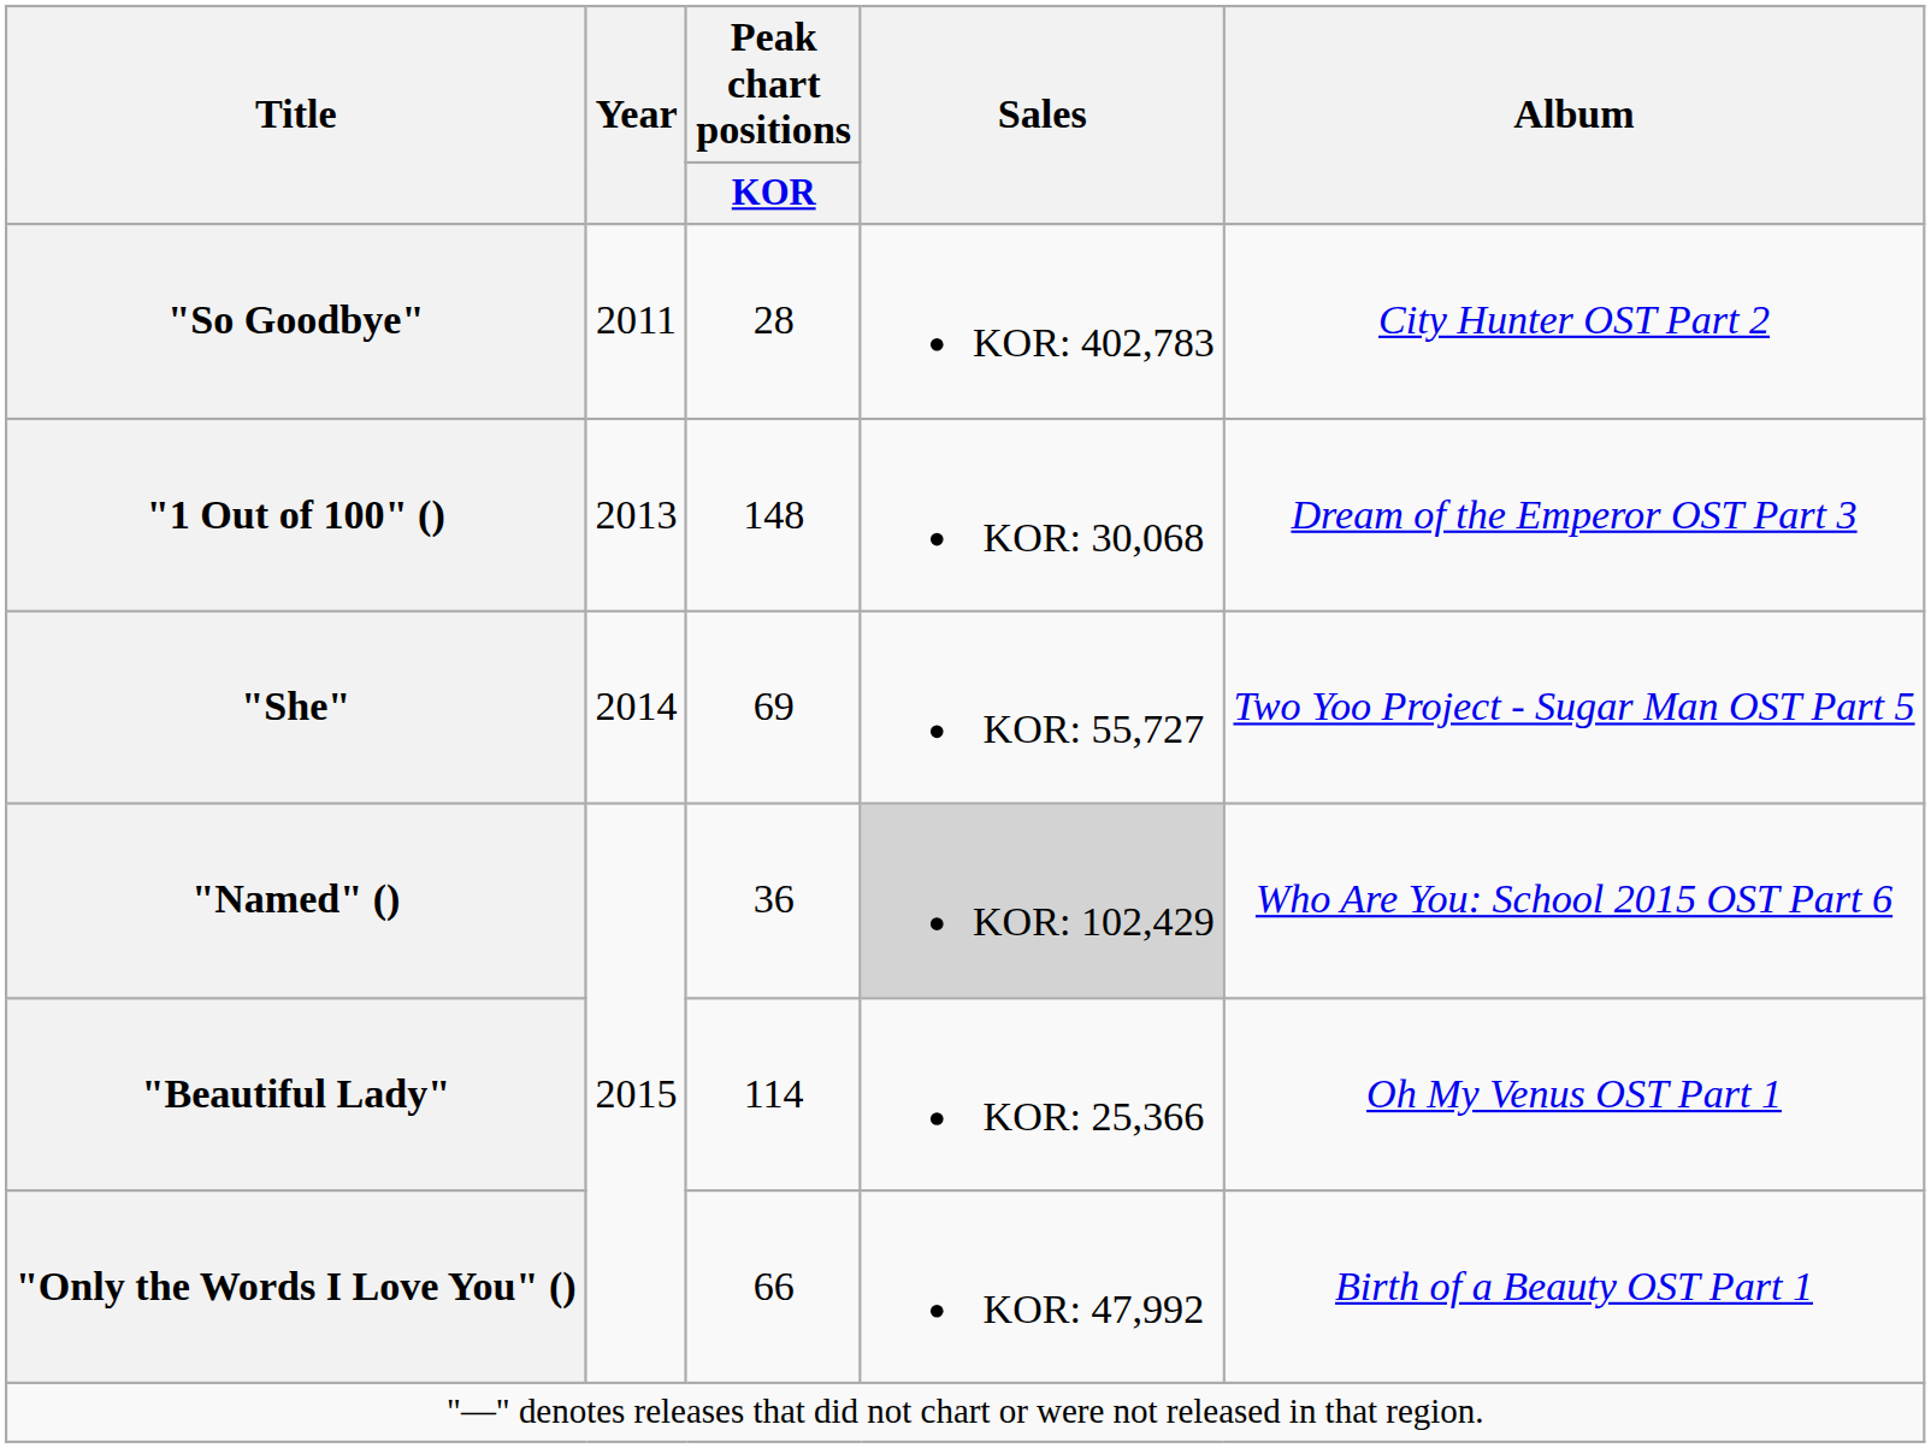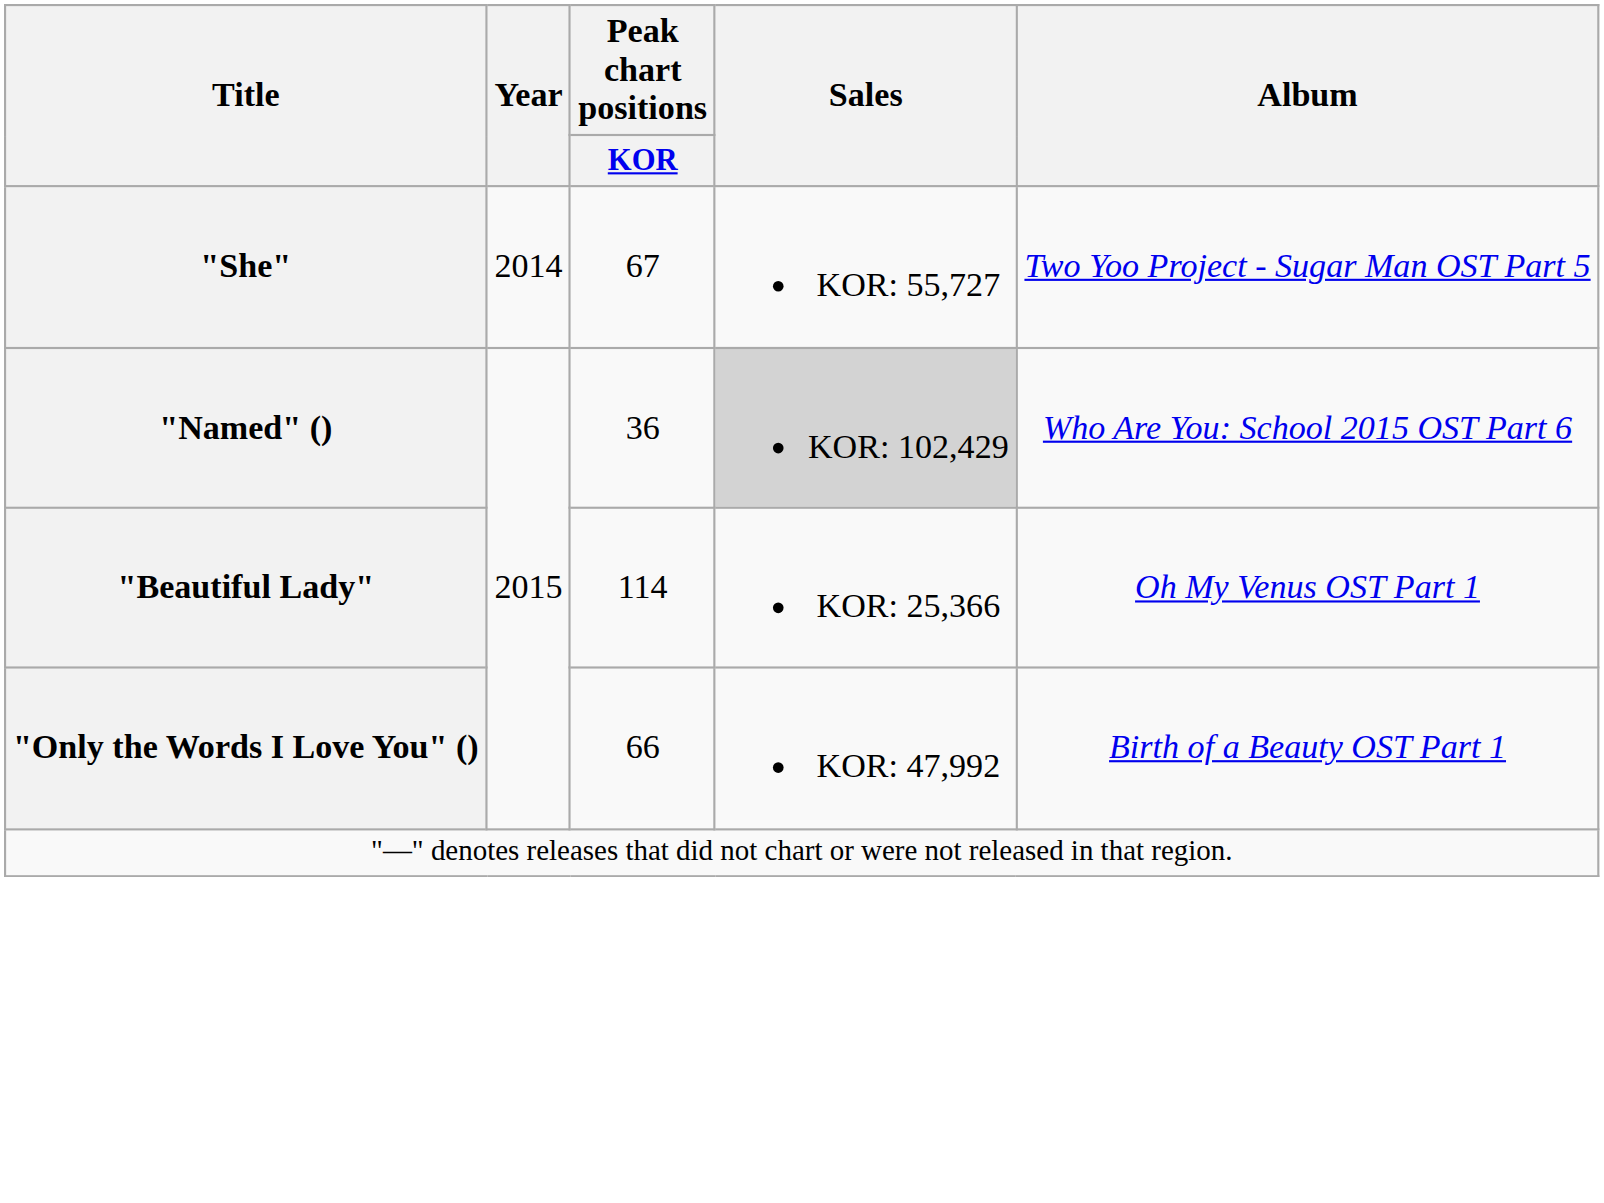 <table class="wikitable plainrowheaders" style="text-align:center;">
 <tr>
 <th scope="col" rowspan="2">Title</th>
 <th scope="col" rowspan="2">Year</th>
 <th scope="col" colspan="1">Peak chart positions</th>
 <th scope="col" rowspan="2">Sales</th>
 <th scope="col" rowspan="2">Album</th>
 </tr>
 <tr>
 <th scope="col" style="width:3em;font-size:90%;"><a href='#'>KOR</a><br></th>
 </tr>
 <tr>
-<th scope="row">"So Goodbye"</th>
-<td>2011</td>
-<td>28</td>
-<td><br><ul><li>KOR: 402,783</li></ul></td>
-<td><em><a href='#'>City Hunter OST Part 2</a></em></td>
-</tr>
-<tr>
-<th scope="row">"1 Out of 100" ()</th>
-<td>2013</td>
-<td>148</td>
-<td><br><ul><li>KOR: 30,068</li></ul></td>
-<td><em><a href='#'>Dream of the Emperor OST Part 3</a></em></td>
-</tr>
-<tr>
 <th scope="row">"She"</th>
 <td>2014</td>
-<td>69</td>
+<td>67</td>
 <td><br><ul><li>KOR: 55,727</li></ul></td>
 <td><em><a href='#'>Two Yoo Project - Sugar Man OST Part 5</a></em></td>
 </tr>
 <tr>
 <th scope="row">"Named" ()<br></th>
 <td rowspan="3">2015</td>
 <td>36</td>
 <td style="background: lightgrey;"><br><ul><li>KOR: 102,429</li></ul></td>
 <td><em><a href='#'>Who Are You: School 2015 OST Part 6</a></em></td>
 </tr>
 <tr>
 <th scope="row">"Beautiful Lady"</th>
 <td>114</td>
 <td><br><ul><li>KOR: 25,366</li></ul></td>
 <td><em><a href='#'>Oh My Venus OST Part 1</a></em></td>
 </tr>
 <tr>
 <th scope="row">"Only the Words I Love You" ()</th>
 <td>66</td>
 <td><br><ul><li>KOR: 47,992</li></ul></td>
 <td><em><a href='#'>Birth of a Beauty OST Part 1</a></em></td>
 </tr>
 <tr>
 <td colspan="5" style="text-align:center; font-size:85%">"—" denotes releases that did not chart or were not released in that region.</td>
 </tr>
 </table>
